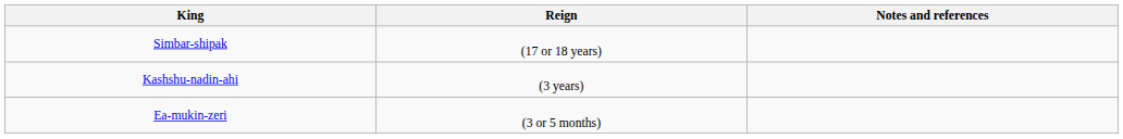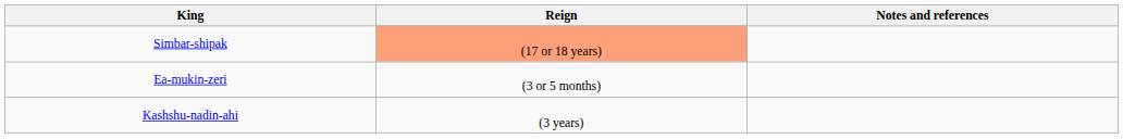 <table class="wikitable" rules="all" style="width:100%;text-align:center;font-size:90%;empty-cells:show;">
 <tr>
 <th width="33.3333333333%">King</th>
 <th width="33.3333333333%">Reign</th>
 <th width="33.3333333333%">Notes and references</th>
 </tr>
 <tr>
 <td><a href='#'>Simbar-shipak</a></td>
-<td><br>(17 or 18 years)</td>
+<td style="background: lightsalmon;"><br>(17 or 18 years)</td>
+<td></td>
+</tr>
+<tr>
+<td><a href='#'>Ea-mukin-zeri</a></td>
+<td><br>(3 or 5 months)</td>
 <td></td>
 </tr>
 <tr>
 <td><a href='#'>Kashshu-nadin-ahi</a></td>
 <td><br>(3 years)</td>
 <td></td>
 </tr>
-<tr>
-<td><a href='#'>Ea-mukin-zeri</a></td>
-<td><br>(3 or 5 months)</td>
-<td></td>
-</tr>
 </table>
